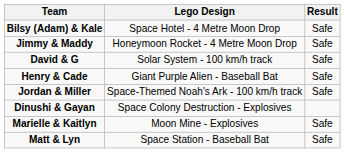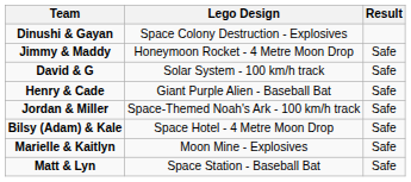 <table class="wikitable" style="text-align:center">
 <tr valign="top">
 <th>Team</th>
 <th>Lego Design</th>
 <th>Result</th>
 </tr>
 <tr>
-<td><strong>Bilsy (Adam) & Kale</strong></td>
-<td>Space Hotel - 4 Metre Moon Drop</td>
-<td>Safe</td>
+<td><strong>Dinushi & Gayan</strong></td>
+<td>Space Colony Destruction - Explosives</td>
+<td></td>
 </tr>
 <tr>
 <td><strong>Jimmy & Maddy</strong></td>
 <td>Honeymoon Rocket - 4 Metre Moon Drop</td>
 <td>Safe</td>
 </tr>
 <tr>
 <td><strong>David & G</strong></td>
 <td>Solar System - 100 km/h track</td>
 <td>Safe</td>
 </tr>
 <tr>
 <td><strong>Henry & Cade</strong></td>
 <td>Giant Purple Alien - Baseball Bat</td>
 <td>Safe</td>
 </tr>
 <tr>
 <td><strong>Jordan & Miller</strong></td>
 <td>Space-Themed Noah's Ark - 100 km/h track</td>
 <td>Safe</td>
 </tr>
 <tr>
-<td><strong>Dinushi & Gayan</strong></td>
-<td>Space Colony Destruction - Explosives</td>
-<td></td>
+<td><strong>Bilsy (Adam) & Kale</strong></td>
+<td>Space Hotel - 4 Metre Moon Drop</td>
+<td>Safe</td>
 </tr>
 <tr>
 <td><strong>Marielle & Kaitlyn</strong></td>
 <td>Moon Mine - Explosives</td>
 <td>Safe</td>
 </tr>
 <tr>
 <td><strong>Matt & Lyn</strong></td>
 <td>Space Station - Baseball Bat</td>
 <td>Safe</td>
 </tr>
 </table>
